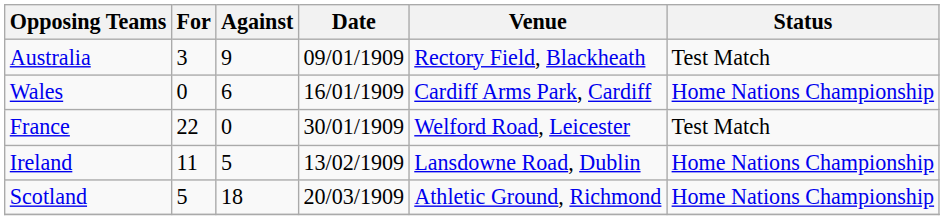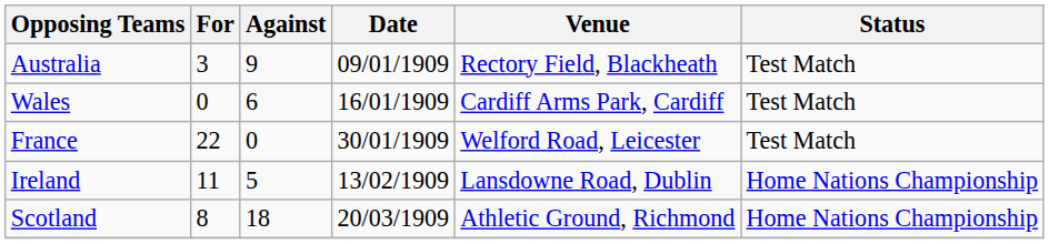 <table class="wikitable">
 <tr>
 <th>Opposing Teams</th>
 <th>For</th>
 <th>Against</th>
 <th>Date</th>
 <th>Venue</th>
 <th>Status</th>
 </tr>
 <tr>
 <td><a href='#'>Australia</a></td>
 <td>3</td>
 <td>9</td>
 <td>09/01/1909</td>
 <td><a href='#'>Rectory Field</a>, <a href='#'>Blackheath</a></td>
 <td>Test Match</td>
 </tr>
 <tr>
 <td><a href='#'>Wales</a></td>
 <td>0</td>
 <td>6</td>
 <td>16/01/1909</td>
 <td><a href='#'>Cardiff Arms Park</a>, <a href='#'>Cardiff</a></td>
-<td><a href='#'>Home Nations Championship</a></td>
+<td>Test Match</td>
 </tr>
 <tr>
 <td><a href='#'>France</a></td>
 <td>22</td>
 <td>0</td>
 <td>30/01/1909</td>
 <td><a href='#'>Welford Road</a>, <a href='#'>Leicester</a></td>
 <td>Test Match</td>
 </tr>
 <tr>
 <td><a href='#'>Ireland</a></td>
 <td>11</td>
 <td>5</td>
 <td>13/02/1909</td>
 <td><a href='#'>Lansdowne Road</a>, <a href='#'>Dublin</a></td>
 <td><a href='#'>Home Nations Championship</a></td>
 </tr>
 <tr>
 <td><a href='#'>Scotland</a></td>
-<td>5</td>
+<td>8</td>
 <td>18</td>
 <td>20/03/1909</td>
 <td><a href='#'>Athletic Ground</a>, <a href='#'>Richmond</a></td>
 <td><a href='#'>Home Nations Championship</a></td>
 </tr>
 <tr>
 </tr>
 </table>
